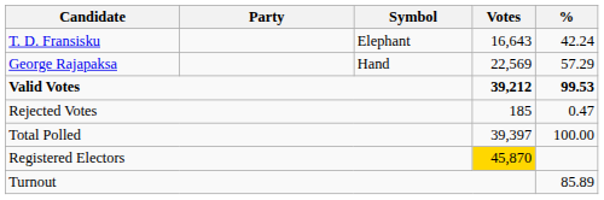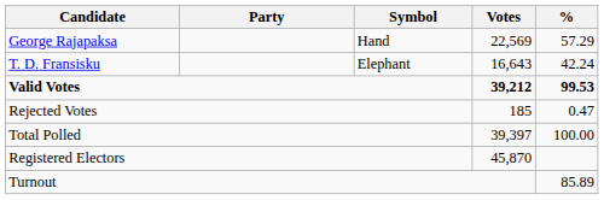 <table class="wikitable" border="1" style="text-align:right;">
 <tr>
 <th align=left width="180">Candidate</th>
 <th align=left width="180">Party</th>
 <th align=left width="120">Symbol</th>
 <th align=left width="60">Votes</th>
 <th align=left width="60">%</th>
 </tr>
 <tr>
+<td align=left><a href='#'>George Rajapaksa</a></td>
+<td align=left></td>
+<td align=left>Hand</td>
+<td align=right>22,569</td>
+<td align=right>57.29</td>
+</tr>
+<tr>
 <td align=left><a href='#'>T. D. Fransisku</a></td>
 <td align=left></td>
 <td align=left>Elephant</td>
 <td align=right>16,643</td>
 <td align=right>42.24</td>
-</tr>
-<tr>
-<td align=left><a href='#'>George Rajapaksa</a></td>
-<td align=left></td>
-<td align=left>Hand</td>
-<td align=right>22,569</td>
-<td align=right>57.29</td>
 </tr>
 <tr>
 <td align=left colspan=3><strong>Valid Votes</strong></td>
 <td align=right><strong>39,212</strong></td>
 <td align=right><strong>99.53</strong></td>
 </tr>
 <tr>
 <td align=left colspan=3>Rejected Votes</td>
 <td align=right>185</td>
 <td align=right>0.47</td>
 </tr>
 <tr>
 <td align=left colspan=3>Total Polled</td>
 <td align=right>39,397</td>
 <td align=right>100.00</td>
 </tr>
 <tr>
 <td align=left colspan=3>Registered Electors</td>
-<td align=right style="background: gold;">45,870</td>
+<td align=right>45,870</td>
 <td></td>
 </tr>
 <tr>
 <td align=left colspan=4>Turnout</td>
 <td align=right>85.89</td>
 </tr>
 </table>
